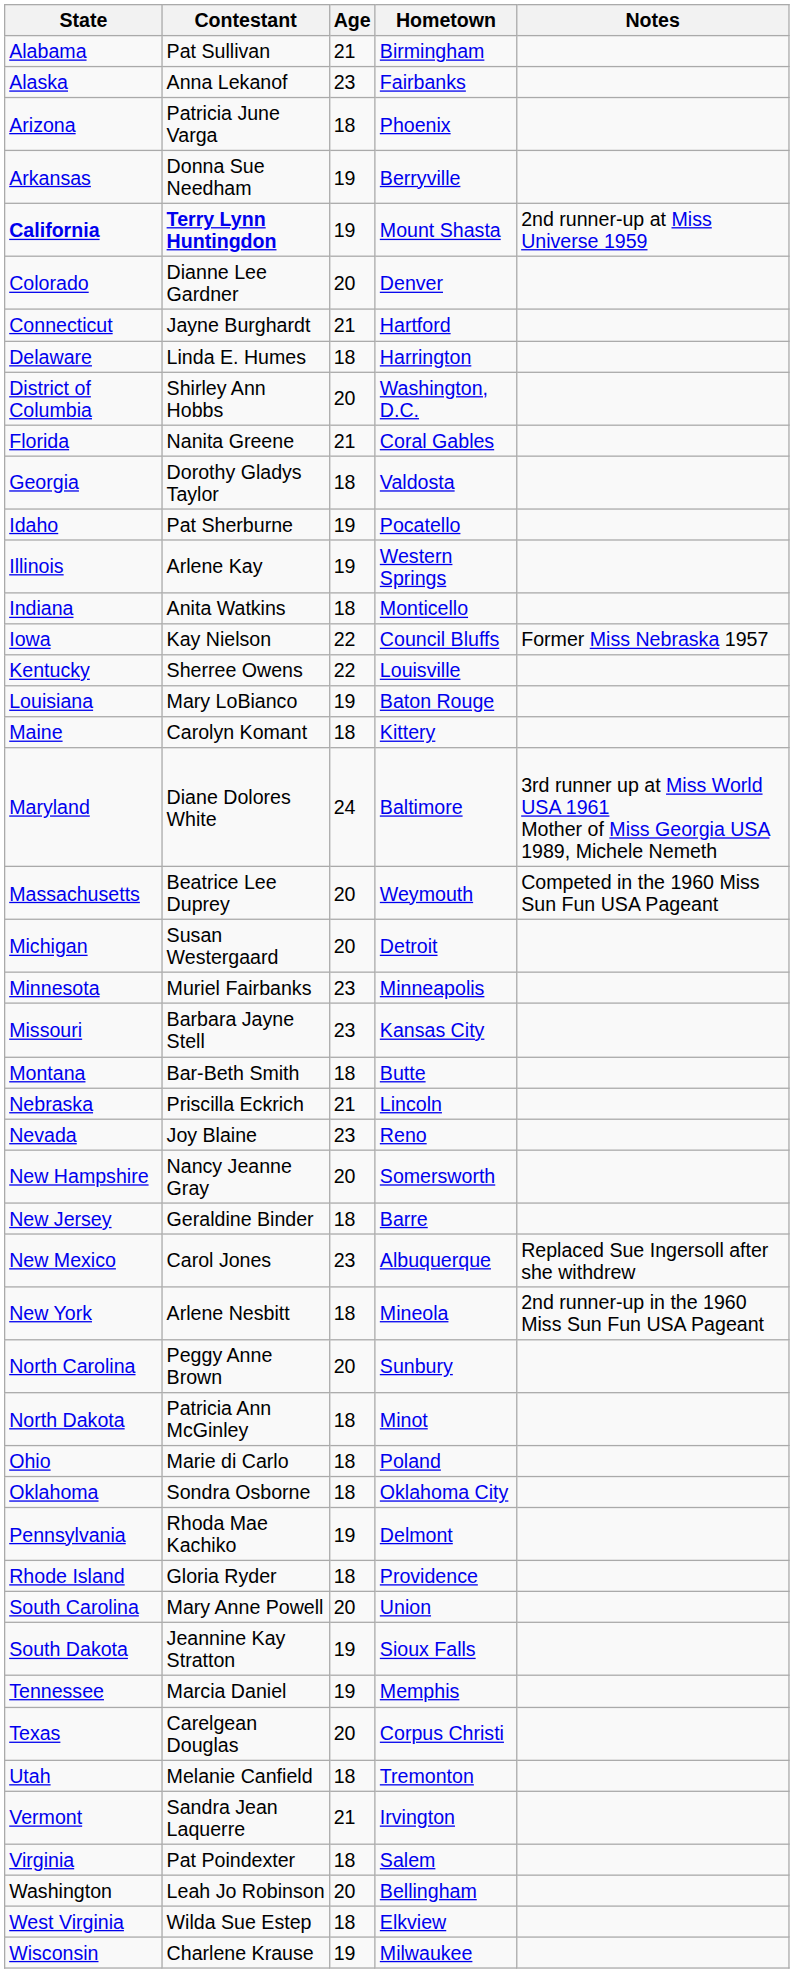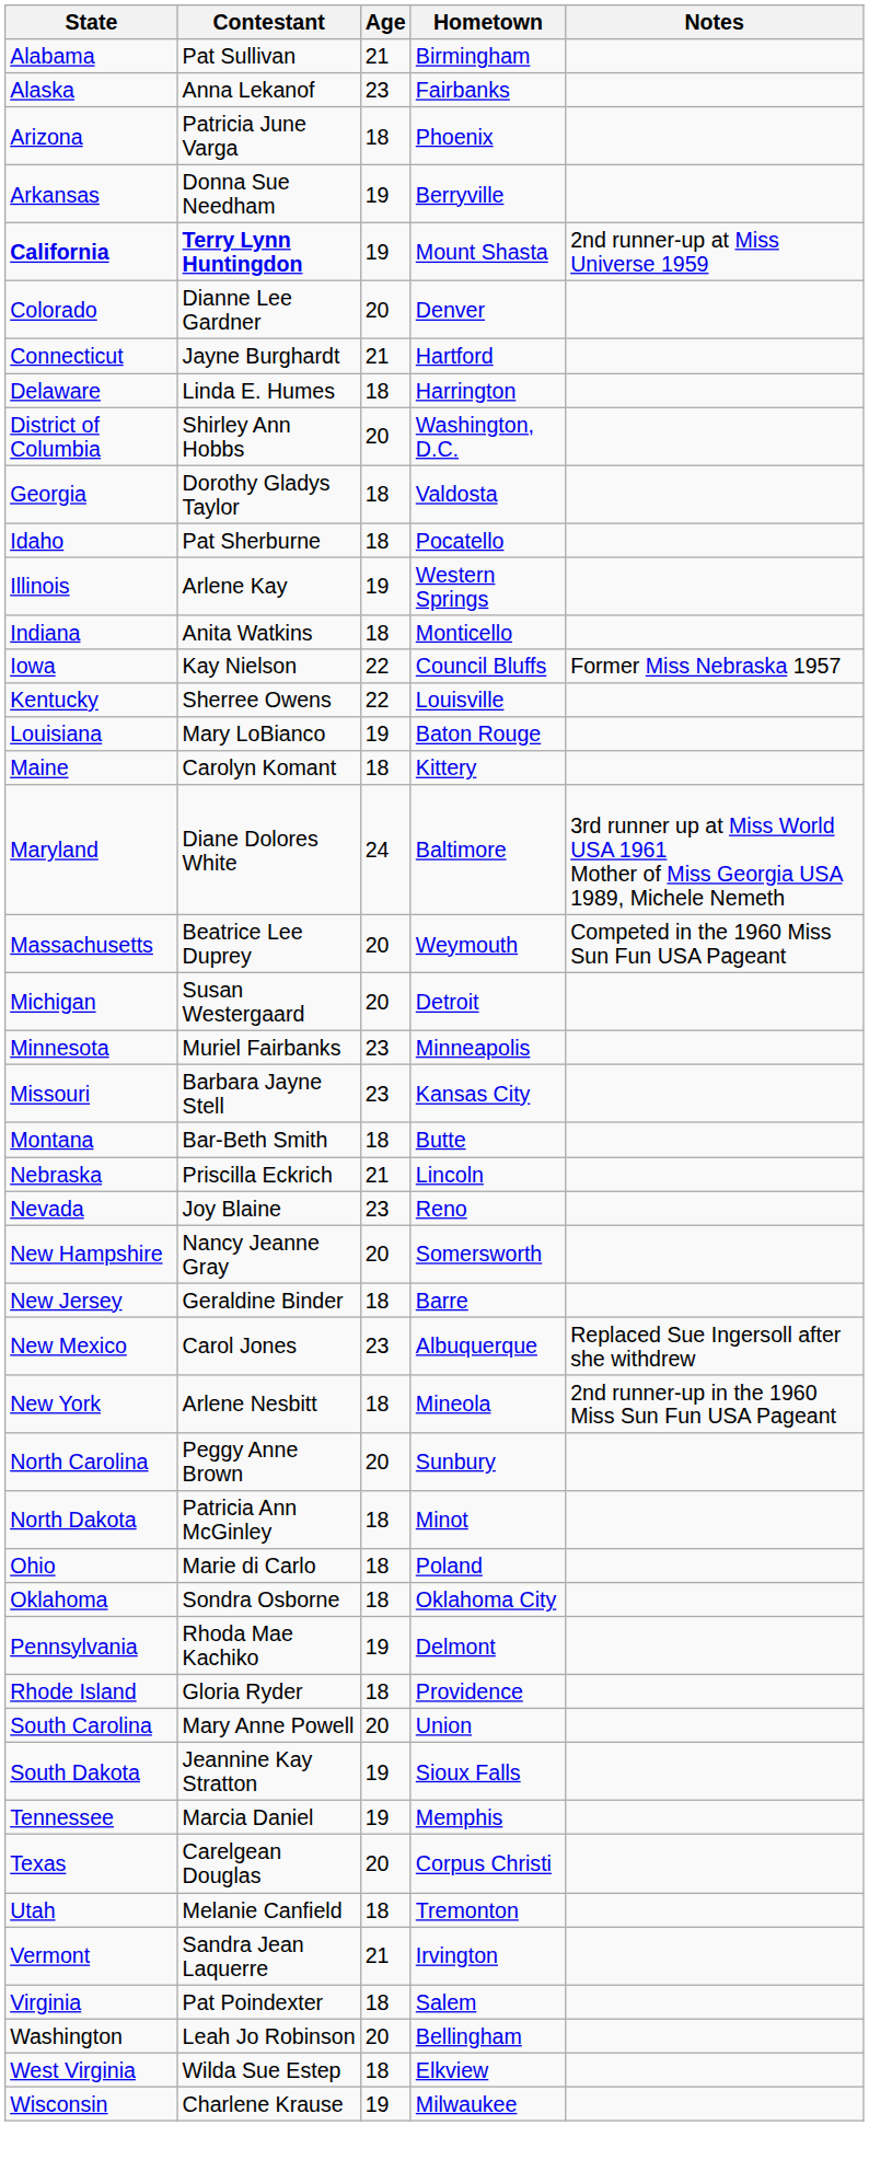 <table class="wikitable sortable" style="font-size: 95%;">
 <tr>
 <th>State</th>
 <th>Contestant</th>
 <th>Age</th>
 <th>Hometown</th>
 <th>Notes</th>
 </tr>
 <tr>
 <td><a href='#'>Alabama</a></td>
 <td>Pat Sullivan</td>
 <td>21</td>
 <td><a href='#'>Birmingham</a></td>
 <td></td>
 </tr>
 <tr>
 <td><a href='#'>Alaska</a></td>
 <td>Anna Lekanof</td>
 <td>23</td>
 <td><a href='#'>Fairbanks</a></td>
 <td></td>
 </tr>
 <tr>
 <td><a href='#'>Arizona</a></td>
 <td>Patricia June Varga</td>
 <td>18</td>
 <td><a href='#'>Phoenix</a></td>
 <td></td>
 </tr>
 <tr>
 <td><a href='#'>Arkansas</a></td>
 <td>Donna Sue Needham</td>
 <td>19</td>
 <td><a href='#'>Berryville</a></td>
 <td></td>
 </tr>
 <tr>
 <td><strong><a href='#'>California</a></strong></td>
 <td><strong><a href='#'>Terry Lynn Huntingdon</a></strong></td>
 <td>19</td>
 <td><a href='#'>Mount Shasta</a></td>
 <td>2nd runner-up at <a href='#'>Miss Universe 1959</a></td>
 </tr>
 <tr>
 <td><a href='#'>Colorado</a></td>
 <td>Dianne Lee Gardner</td>
 <td>20</td>
 <td><a href='#'>Denver</a></td>
 <td></td>
 </tr>
 <tr>
 <td><a href='#'>Connecticut</a></td>
 <td>Jayne Burghardt</td>
 <td>21</td>
 <td><a href='#'>Hartford</a></td>
 <td></td>
 </tr>
 <tr>
 <td><a href='#'>Delaware</a></td>
 <td>Linda E. Humes</td>
 <td>18</td>
 <td><a href='#'>Harrington</a></td>
 <td></td>
 </tr>
 <tr>
 <td><a href='#'>District of Columbia</a></td>
 <td>Shirley Ann Hobbs</td>
 <td>20</td>
 <td><a href='#'>Washington, D.C.</a></td>
 <td></td>
 </tr>
 <tr>
-<td><a href='#'>Florida</a></td>
-<td>Nanita Greene</td>
-<td>21</td>
-<td><a href='#'>Coral Gables</a></td>
-<td></td>
-</tr>
-<tr>
 <td><a href='#'>Georgia</a></td>
 <td>Dorothy Gladys Taylor</td>
 <td>18</td>
 <td><a href='#'>Valdosta</a></td>
 <td></td>
 </tr>
 <tr>
 <td><a href='#'>Idaho</a></td>
 <td>Pat Sherburne</td>
-<td>19</td>
+<td>18</td>
 <td><a href='#'>Pocatello</a></td>
 <td></td>
 </tr>
 <tr>
 <td><a href='#'>Illinois</a></td>
 <td>Arlene Kay</td>
 <td>19</td>
 <td><a href='#'>Western Springs</a></td>
 <td></td>
 </tr>
 <tr>
 <td><a href='#'>Indiana</a></td>
 <td>Anita Watkins</td>
 <td>18</td>
 <td><a href='#'>Monticello</a></td>
 <td></td>
 </tr>
 <tr>
 <td><a href='#'>Iowa</a></td>
 <td>Kay Nielson</td>
 <td>22</td>
 <td><a href='#'>Council Bluffs</a></td>
 <td>Former <a href='#'>Miss Nebraska</a> 1957</td>
 </tr>
 <tr>
 <td><a href='#'>Kentucky</a></td>
 <td>Sherree Owens</td>
 <td>22</td>
 <td><a href='#'>Louisville</a></td>
 <td></td>
 </tr>
 <tr>
 <td><a href='#'>Louisiana</a></td>
 <td>Mary LoBianco</td>
 <td>19</td>
 <td><a href='#'>Baton Rouge</a></td>
 <td></td>
 </tr>
 <tr>
 <td><a href='#'>Maine</a></td>
 <td>Carolyn Komant</td>
 <td>18</td>
 <td><a href='#'>Kittery</a></td>
 <td></td>
 </tr>
 <tr>
 <td><a href='#'>Maryland</a></td>
 <td>Diane Dolores White</td>
 <td>24</td>
 <td><a href='#'>Baltimore</a></td>
 <td><br>3rd runner up at <a href='#'>Miss World USA 1961</a><br>Mother of <a href='#'>Miss Georgia USA</a> 1989, Michele Nemeth</td>
 </tr>
 <tr>
 <td><a href='#'>Massachusetts</a></td>
 <td>Beatrice Lee Duprey</td>
 <td>20</td>
 <td><a href='#'>Weymouth</a></td>
 <td>Competed in the 1960 Miss Sun Fun USA Pageant</td>
 </tr>
 <tr>
 <td><a href='#'>Michigan</a></td>
 <td>Susan Westergaard</td>
 <td>20</td>
 <td><a href='#'>Detroit</a></td>
 <td></td>
 </tr>
 <tr>
 <td><a href='#'>Minnesota</a></td>
 <td>Muriel Fairbanks</td>
 <td>23</td>
 <td><a href='#'>Minneapolis</a></td>
 <td></td>
 </tr>
 <tr>
 <td><a href='#'>Missouri</a></td>
 <td>Barbara Jayne Stell</td>
 <td>23</td>
 <td><a href='#'>Kansas City</a></td>
 <td></td>
 </tr>
 <tr>
 <td><a href='#'>Montana</a></td>
 <td>Bar-Beth Smith</td>
 <td>18</td>
 <td><a href='#'>Butte</a></td>
 <td></td>
 </tr>
 <tr>
 <td><a href='#'>Nebraska</a></td>
 <td>Priscilla Eckrich</td>
 <td>21</td>
 <td><a href='#'>Lincoln</a></td>
 <td></td>
 </tr>
 <tr>
 <td><a href='#'>Nevada</a></td>
 <td>Joy Blaine</td>
 <td>23</td>
 <td><a href='#'>Reno</a></td>
 <td></td>
 </tr>
 <tr>
 <td><a href='#'>New Hampshire</a></td>
 <td>Nancy Jeanne Gray</td>
 <td>20</td>
 <td><a href='#'>Somersworth</a></td>
 <td></td>
 </tr>
 <tr>
 <td><a href='#'>New Jersey</a></td>
 <td>Geraldine Binder</td>
 <td>18</td>
 <td><a href='#'>Barre</a></td>
 <td></td>
 </tr>
 <tr>
 <td><a href='#'>New Mexico</a></td>
 <td>Carol Jones</td>
 <td>23</td>
 <td><a href='#'>Albuquerque</a></td>
 <td>Replaced Sue Ingersoll after she withdrew</td>
 </tr>
 <tr>
 <td><a href='#'>New York</a></td>
 <td>Arlene Nesbitt</td>
 <td>18</td>
 <td><a href='#'>Mineola</a></td>
 <td>2nd runner-up in the 1960 Miss Sun Fun USA Pageant</td>
 </tr>
 <tr>
 <td><a href='#'>North Carolina</a></td>
 <td>Peggy Anne Brown</td>
 <td>20</td>
 <td><a href='#'>Sunbury</a></td>
 <td></td>
 </tr>
 <tr>
 <td><a href='#'>North Dakota</a></td>
 <td>Patricia Ann McGinley</td>
 <td>18</td>
 <td><a href='#'>Minot</a></td>
 <td></td>
 </tr>
 <tr>
 <td><a href='#'>Ohio</a></td>
 <td>Marie di Carlo</td>
 <td>18</td>
 <td><a href='#'>Poland</a></td>
 <td></td>
 </tr>
 <tr>
 <td><a href='#'>Oklahoma</a></td>
 <td>Sondra Osborne</td>
 <td>18</td>
 <td><a href='#'>Oklahoma City</a></td>
 <td></td>
 </tr>
 <tr>
 <td><a href='#'>Pennsylvania</a></td>
 <td>Rhoda Mae Kachiko</td>
 <td>19</td>
 <td><a href='#'>Delmont</a></td>
 <td></td>
 </tr>
 <tr>
 <td><a href='#'>Rhode Island</a></td>
 <td>Gloria Ryder</td>
 <td>18</td>
 <td><a href='#'>Providence</a></td>
 <td></td>
 </tr>
 <tr>
 <td><a href='#'>South Carolina</a></td>
 <td>Mary Anne Powell</td>
 <td>20</td>
 <td><a href='#'>Union</a></td>
 <td></td>
 </tr>
 <tr>
 <td><a href='#'>South Dakota</a></td>
 <td>Jeannine Kay Stratton</td>
 <td>19</td>
 <td><a href='#'>Sioux Falls</a></td>
 <td></td>
 </tr>
 <tr>
 <td><a href='#'>Tennessee</a></td>
 <td>Marcia Daniel</td>
 <td>19</td>
 <td><a href='#'>Memphis</a></td>
 <td></td>
 </tr>
 <tr>
 <td><a href='#'>Texas</a></td>
 <td>Carelgean Douglas</td>
 <td>20</td>
 <td><a href='#'>Corpus Christi</a></td>
 <td></td>
 </tr>
 <tr>
 <td><a href='#'>Utah</a></td>
 <td>Melanie Canfield</td>
 <td>18</td>
 <td><a href='#'>Tremonton</a></td>
 <td></td>
 </tr>
 <tr>
 <td><a href='#'>Vermont</a></td>
 <td>Sandra Jean Laquerre</td>
 <td>21</td>
 <td><a href='#'>Irvington</a></td>
 <td></td>
 </tr>
 <tr>
 <td><a href='#'>Virginia</a></td>
 <td>Pat Poindexter</td>
 <td>18</td>
 <td><a href='#'>Salem</a></td>
 <td></td>
 </tr>
 <tr>
 <td>Washington</td>
 <td>Leah Jo Robinson</td>
 <td>20</td>
 <td><a href='#'>Bellingham</a></td>
 <td></td>
 </tr>
 <tr>
 <td><a href='#'>West Virginia</a></td>
 <td>Wilda Sue Estep</td>
 <td>18</td>
 <td><a href='#'>Elkview</a></td>
 <td></td>
 </tr>
 <tr>
 <td><a href='#'>Wisconsin</a></td>
 <td>Charlene Krause</td>
 <td>19</td>
 <td><a href='#'>Milwaukee</a></td>
 <td></td>
 </tr>
 </table>
